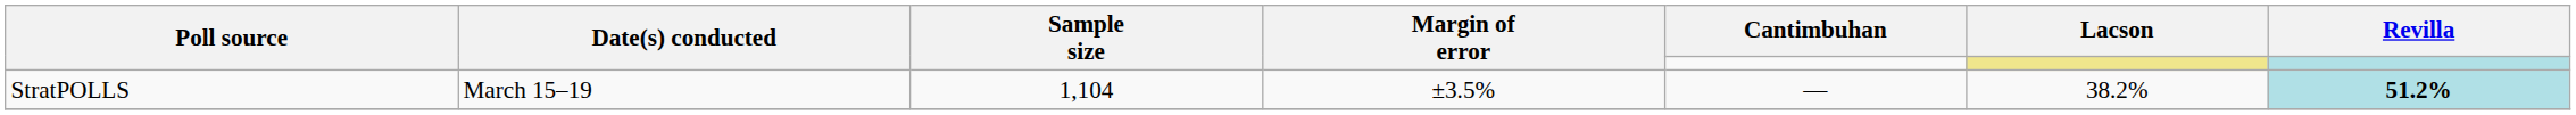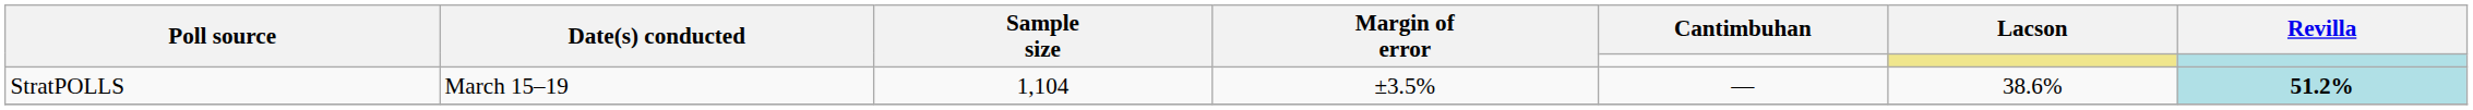 <table class=wikitable style="text-align:center;">
 <tr>
 <th rowspan=2 width=9%>Poll source</th>
 <th rowspan=2 width=9%>Date(s) conducted</th>
 <th rowspan=2 width=7%>Sample<br>size</th>
 <th rowspan=2 width=8%>Margin of<br>error</th>
 <th width=6%>Cantimbuhan</th>
 <th width=6%>Lacson</th>
 <th width=6%><a href='#'>Revilla</a></th>
 </tr>
 <tr>
 <td></td>
 <td bgcolor=f0e68c></td>
 <td bgcolor=B0E0E6></td>
 </tr>
 <tr>
 <td align=left>StratPOLLS</td>
 <td align=left>March 15–19</td>
 <td>1,104</td>
 <td>±3.5%</td>
 <td>—</td>
-<td>38.2%</td>
+<td>38.6%</td>
 <td bgcolor=B0E0E6><strong>51.2%</strong></td>
 </tr>
 <tr>
 </tr>
 </table>
